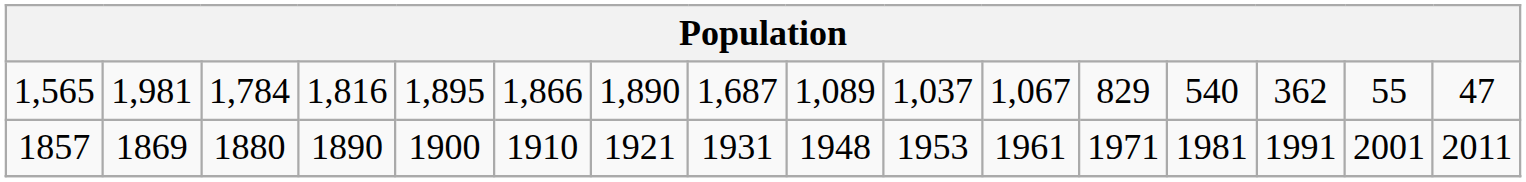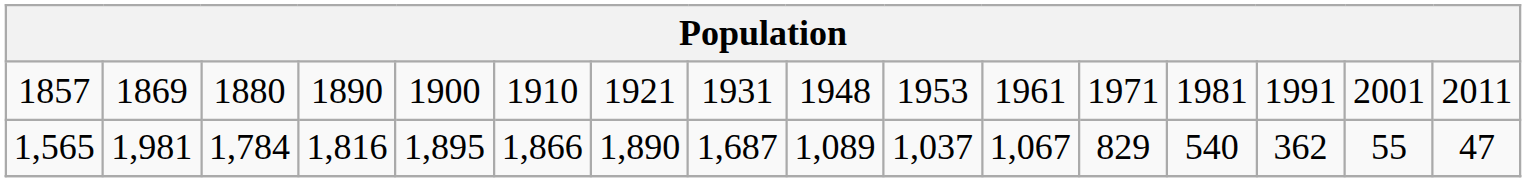 <table class="wikitable" style="margin: 0.5em auto; text-align: center;">
 <tr>
 <th colspan="16">Population</th>
+</tr>
+<tr>
+<td>1857</td>
+<td>1869</td>
+<td>1880</td>
+<td>1890</td>
+<td>1900</td>
+<td>1910</td>
+<td>1921</td>
+<td>1931</td>
+<td>1948</td>
+<td>1953</td>
+<td>1961</td>
+<td>1971</td>
+<td>1981</td>
+<td>1991</td>
+<td>2001</td>
+<td>2011</td>
 </tr>
 <tr>
 <td>1,565</td>
 <td>1,981</td>
 <td>1,784</td>
 <td>1,816</td>
 <td>1,895</td>
 <td>1,866</td>
 <td>1,890</td>
 <td>1,687</td>
 <td>1,089</td>
 <td>1,037</td>
 <td>1,067</td>
 <td>829</td>
 <td>540</td>
 <td>362</td>
 <td>55</td>
 <td>47</td>
 </tr>
 <tr>
-<td>1857</td>
-<td>1869</td>
-<td>1880</td>
-<td>1890</td>
-<td>1900</td>
-<td>1910</td>
-<td>1921</td>
-<td>1931</td>
-<td>1948</td>
-<td>1953</td>
-<td>1961</td>
-<td>1971</td>
-<td>1981</td>
-<td>1991</td>
-<td>2001</td>
-<td>2011</td>
-</tr>
-<tr>
 </tr>
 </table>
